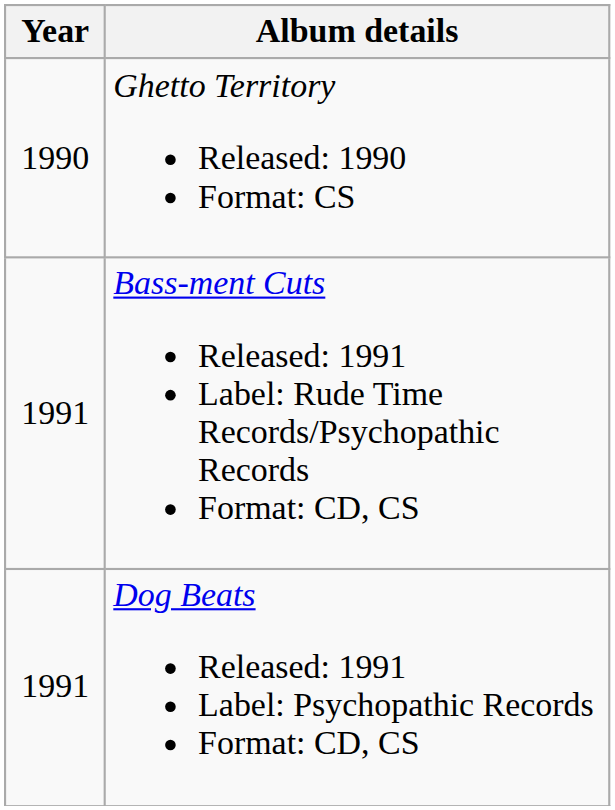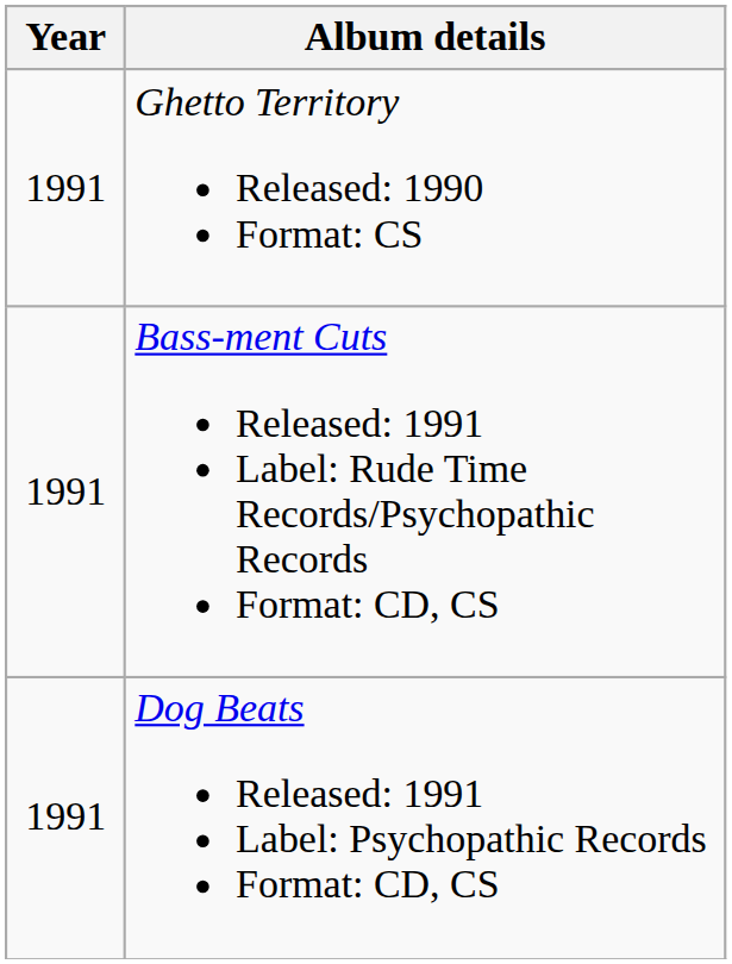 <table class="wikitable" style="text-align:center;">
 <tr>
 <th rowspan="1" width="40">Year</th>
 <th rowspan="1" width="230">Album details</th>
 </tr>
 <tr>
-<td>1990</td>
+<td>1991</td>
 <td align="left"><em>Ghetto Territory</em><br><ul><li>Released: 1990</li><li>Format: CS</li></ul></td>
 </tr>
 <tr>
 <td>1991</td>
 <td align="left"><em><a href='#'>Bass-ment Cuts</a></em><br><ul><li>Released: 1991</li><li>Label: Rude Time Records/Psychopathic Records</li><li>Format: CD, CS</li></ul></td>
 </tr>
 <tr>
 <td>1991</td>
 <td align="left"><em><a href='#'>Dog Beats</a></em><br><ul><li>Released: 1991</li><li>Label: Psychopathic Records</li><li>Format: CD, CS</li></ul></td>
 </tr>
 <tr>
 </tr>
 </table>
